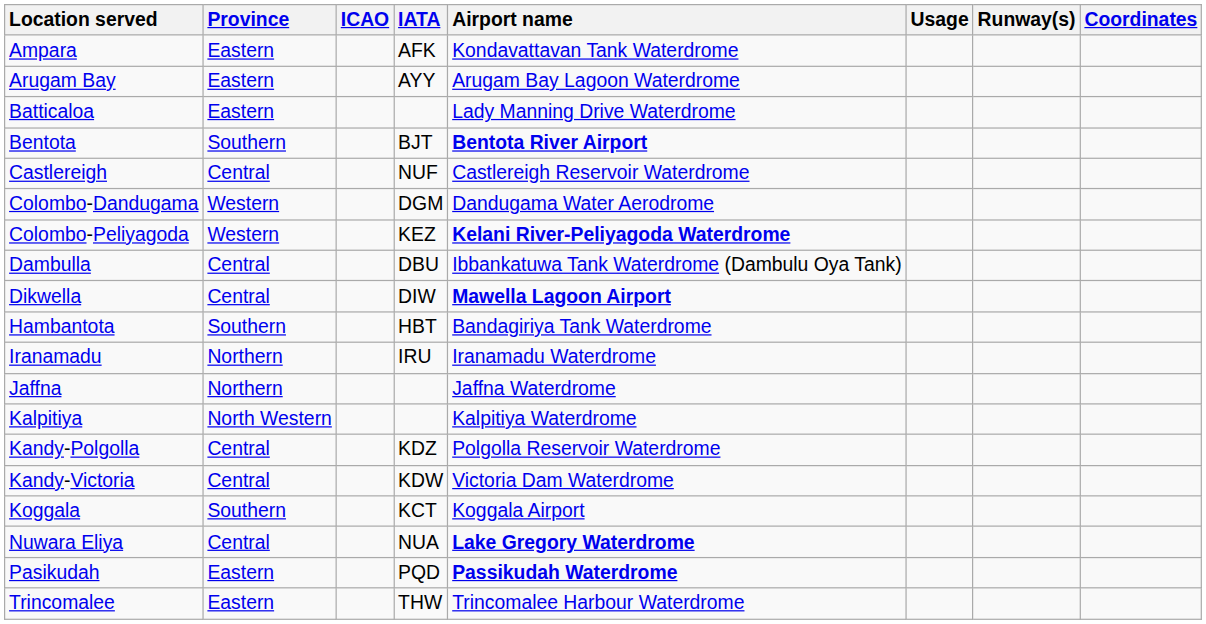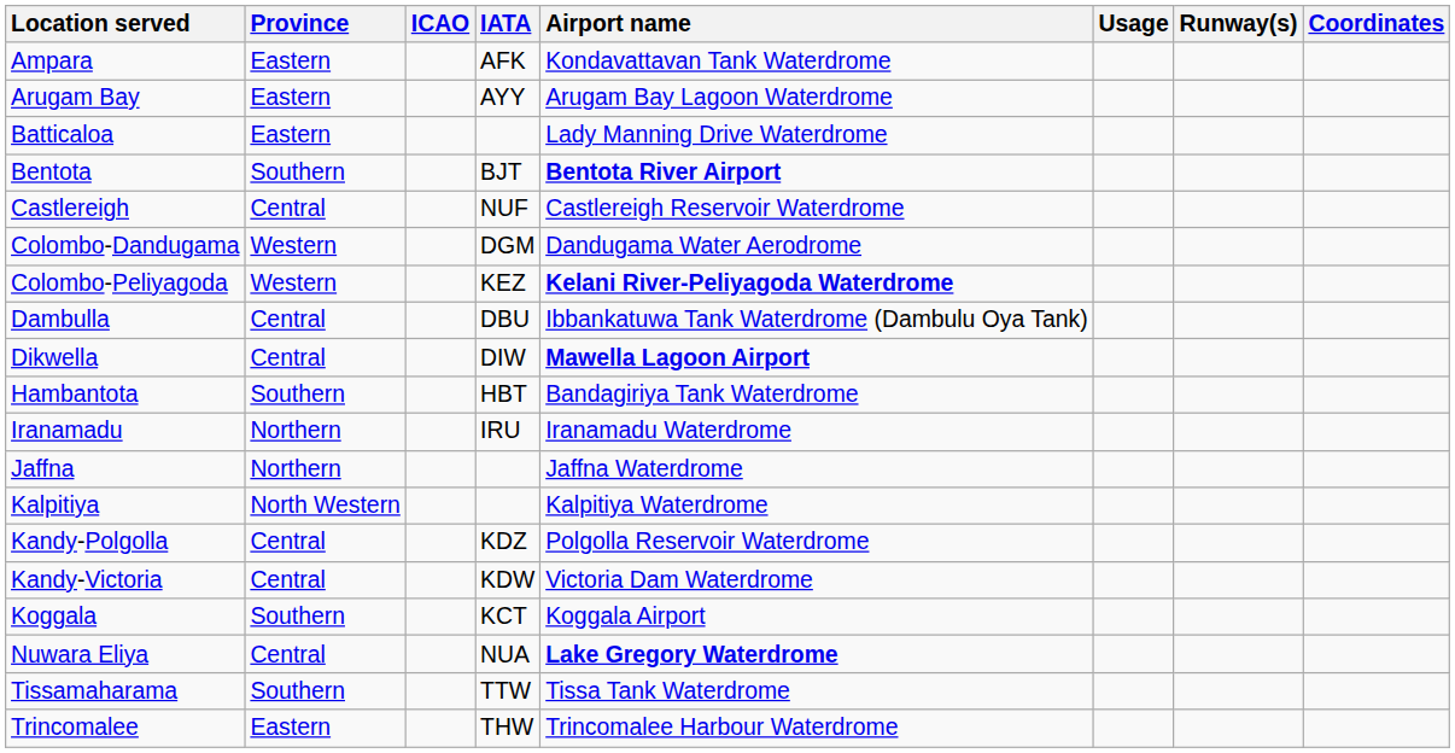 <table class="wikitable sortable" border="1" style="text-align:left;">
 <tr valign=baseline>
 <th style="text-align:left;">Location served</th>
 <th style="text-align:left;"><a href='#'>Province</a></th>
 <th style="text-align:left;"><a href='#'>ICAO</a></th>
 <th style="text-align:left;"><a href='#'>IATA</a></th>
 <th style="text-align:left;">Airport name</th>
 <th style="text-align:left;">Usage</th>
 <th style="text-align:left;">Runway(s)</th>
 <th style="text-align:left;"><a href='#'>Coordinates</a></th>
 </tr>
 <tr valign=top>
 <td><a href='#'>Ampara</a></td>
 <td><a href='#'>Eastern</a></td>
 <td></td>
 <td>AFK</td>
 <td><a href='#'>Kondavattavan Tank Waterdrome</a></td>
 <td></td>
 <td></td>
 <td></td>
 </tr>
 <tr>
 <td><a href='#'>Arugam Bay</a></td>
 <td><a href='#'>Eastern</a></td>
 <td></td>
 <td>AYY</td>
 <td><a href='#'>Arugam Bay Lagoon Waterdrome</a></td>
 <td></td>
 <td></td>
 <td></td>
 </tr>
 <tr>
 <td><a href='#'>Batticaloa</a></td>
 <td><a href='#'>Eastern</a></td>
 <td></td>
 <td></td>
 <td><a href='#'>Lady Manning Drive Waterdrome</a></td>
 <td></td>
 <td></td>
 <td></td>
 </tr>
 <tr>
 <td><a href='#'>Bentota</a></td>
 <td><a href='#'>Southern</a></td>
 <td></td>
 <td>BJT</td>
 <td><strong><a href='#'>Bentota River Airport</a></strong></td>
 <td></td>
 <td></td>
 <td></td>
 </tr>
 <tr>
 <td><a href='#'>Castlereigh</a></td>
 <td><a href='#'>Central</a></td>
 <td></td>
 <td>NUF</td>
 <td><a href='#'>Castlereigh Reservoir Waterdrome</a></td>
 <td></td>
 <td></td>
 <td></td>
 </tr>
 <tr>
 <td><a href='#'>Colombo</a>-<a href='#'>Dandugama</a></td>
 <td><a href='#'>Western</a></td>
 <td></td>
 <td>DGM</td>
 <td><a href='#'>Dandugama Water Aerodrome</a></td>
 <td></td>
 <td></td>
 <td></td>
 </tr>
 <tr>
 <td><a href='#'>Colombo</a>-<a href='#'>Peliyagoda</a></td>
 <td><a href='#'>Western</a></td>
 <td></td>
 <td>KEZ</td>
 <td><strong><a href='#'>Kelani River-Peliyagoda Waterdrome</a></strong></td>
 <td></td>
 <td></td>
 <td></td>
 </tr>
 <tr>
 <td><a href='#'>Dambulla</a></td>
 <td><a href='#'>Central</a></td>
 <td></td>
 <td>DBU</td>
 <td><a href='#'>Ibbankatuwa Tank Waterdrome</a> (Dambulu Oya Tank)</td>
 <td></td>
 <td></td>
 <td></td>
 </tr>
 <tr>
 <td><a href='#'>Dikwella</a></td>
 <td><a href='#'>Central</a></td>
 <td></td>
 <td>DIW</td>
 <td><strong><a href='#'>Mawella Lagoon Airport</a></strong></td>
 <td></td>
 <td></td>
 <td></td>
 </tr>
 <tr>
 <td><a href='#'>Hambantota</a></td>
 <td><a href='#'>Southern</a></td>
 <td></td>
 <td>HBT</td>
 <td><a href='#'>Bandagiriya Tank Waterdrome</a></td>
 <td></td>
 <td></td>
 <td></td>
 </tr>
 <tr>
 <td><a href='#'>Iranamadu</a></td>
 <td><a href='#'>Northern</a></td>
 <td></td>
 <td>IRU</td>
 <td><a href='#'>Iranamadu Waterdrome</a></td>
 <td></td>
 <td></td>
 <td></td>
 </tr>
 <tr>
 <td><a href='#'>Jaffna</a></td>
 <td><a href='#'>Northern</a></td>
 <td></td>
 <td></td>
 <td><a href='#'>Jaffna Waterdrome</a></td>
 <td></td>
 <td></td>
 <td></td>
 </tr>
 <tr>
 <td><a href='#'>Kalpitiya</a></td>
 <td><a href='#'>North Western</a></td>
 <td></td>
 <td></td>
 <td><a href='#'>Kalpitiya Waterdrome</a></td>
 <td></td>
 <td></td>
 <td></td>
 </tr>
 <tr>
 <td><a href='#'>Kandy</a>-<a href='#'>Polgolla</a></td>
 <td><a href='#'>Central</a></td>
 <td></td>
 <td>KDZ</td>
 <td><a href='#'>Polgolla Reservoir Waterdrome</a></td>
 <td></td>
 <td></td>
 <td></td>
 </tr>
 <tr>
 <td><a href='#'>Kandy</a>-<a href='#'>Victoria</a></td>
 <td><a href='#'>Central</a></td>
 <td></td>
 <td>KDW</td>
 <td><a href='#'>Victoria Dam Waterdrome</a></td>
 <td></td>
 <td></td>
 <td></td>
 </tr>
 <tr>
 <td><a href='#'>Koggala</a></td>
 <td><a href='#'>Southern</a></td>
 <td></td>
 <td>KCT</td>
 <td><a href='#'>Koggala Airport</a></td>
 <td></td>
 <td></td>
 <td></td>
 </tr>
 <tr>
 <td><a href='#'>Nuwara Eliya</a></td>
 <td><a href='#'>Central</a></td>
 <td></td>
 <td>NUA</td>
 <td><strong><a href='#'>Lake Gregory Waterdrome</a></strong></td>
 <td></td>
 <td></td>
 <td></td>
 </tr>
 <tr>
-<td><a href='#'>Pasikudah</a></td>
-<td><a href='#'>Eastern</a></td>
+<td><a href='#'>Tissamaharama</a></td>
+<td><a href='#'>Southern</a></td>
 <td></td>
-<td>PQD</td>
-<td><strong><a href='#'>Passikudah Waterdrome</a></strong></td>
+<td>TTW</td>
+<td><a href='#'>Tissa Tank Waterdrome</a></td>
 <td></td>
 <td></td>
 <td></td>
 </tr>
 <tr>
 <td><a href='#'>Trincomalee</a></td>
 <td><a href='#'>Eastern</a></td>
 <td></td>
 <td>THW</td>
 <td><a href='#'>Trincomalee Harbour Waterdrome</a></td>
 <td></td>
 <td></td>
 <td></td>
 </tr>
 </table>
